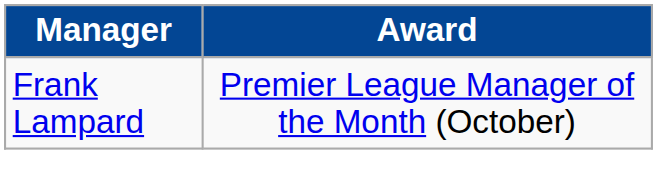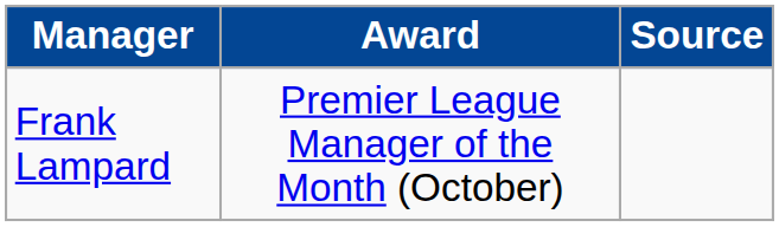 <table class="wikitable" style="text-align:center;width:50%;">
 <tr>
 <th style=background:#034694;color:#FFFFFF>Manager</th>
 <th style=background:#034694;color:#FFFFFF>Award</th>
+<th style=background:#034694;color:#FFFFFF>Source</th>
 </tr>
 <tr>
 <td align=left> <a href='#'>Frank Lampard</a></td>
 <td><a href='#'>Premier League Manager of the Month</a> (October)</td>
+<td></td>
 </tr>
 </table>
